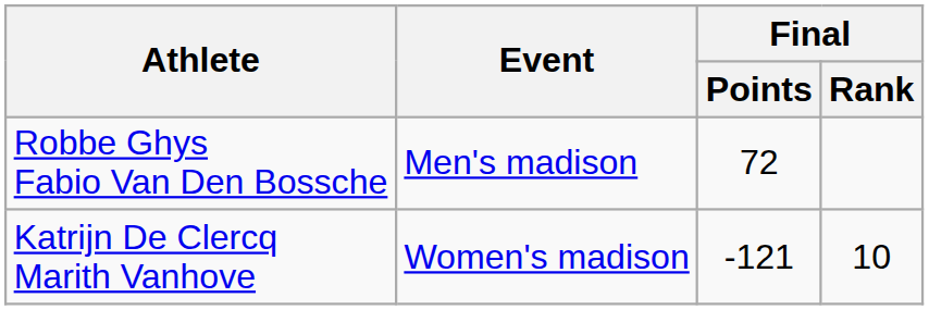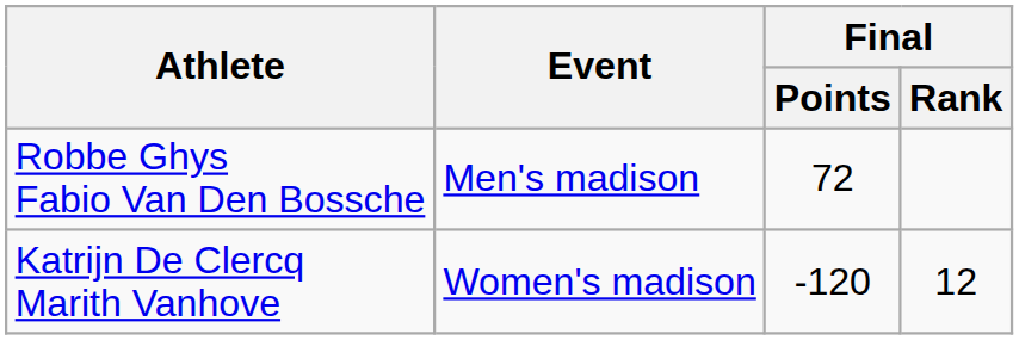 <table class="wikitable" style="font-size:90%">
 <tr>
 <th rowspan=2>Athlete</th>
 <th rowspan=2>Event</th>
 <th colspan=2>Final</th>
 </tr>
 <tr>
 <th>Points</th>
 <th>Rank</th>
 </tr>
 <tr align=center>
 <td align=left><a href='#'>Robbe Ghys</a><br><a href='#'>Fabio Van Den Bossche</a></td>
 <td align=left><a href='#'>Men's madison</a></td>
 <td>72</td>
 <td></td>
 </tr>
 <tr align=center>
 <td align=left><a href='#'>Katrijn De Clercq</a><br><a href='#'>Marith Vanhove</a></td>
 <td align=left><a href='#'>Women's madison</a></td>
-<td>-121</td>
-<td>10</td>
+<td>-120</td>
+<td>12</td>
 </tr>
 </table>
